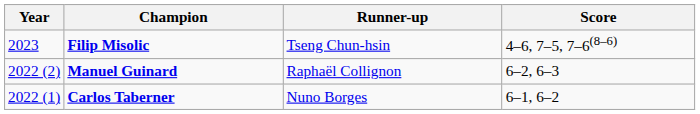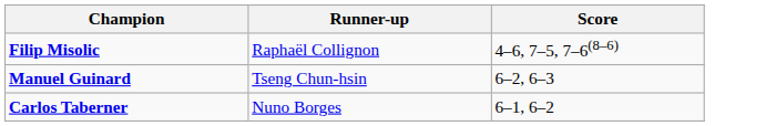 <table class="wikitable" style="font-size:90%">
 <tr>
-<th>Year</th>
 <th width="200">Champion</th>
 <th width="200">Runner-up</th>
 <th width="175">Score</th>
 </tr>
 <tr>
-<td><a href='#'>2023</a></td>
 <td> <strong><a href='#'>Filip Misolic</a></strong></td>
-<td> <a href='#'>Tseng Chun-hsin</a></td>
+<td> <a href='#'>Raphaël Collignon</a></td>
 <td>4–6, 7–5, 7–6<sup>(8–6)</sup></td>
 </tr>
 <tr>
-<td><a href='#'>2022 (2)</a></td>
 <td> <strong><a href='#'>Manuel Guinard</a></strong></td>
-<td> <a href='#'>Raphaël Collignon</a></td>
+<td> <a href='#'>Tseng Chun-hsin</a></td>
 <td>6–2, 6–3</td>
 </tr>
 <tr>
-<td><a href='#'>2022 (1)</a></td>
 <td> <strong><a href='#'>Carlos Taberner</a></strong></td>
 <td> <a href='#'>Nuno Borges</a></td>
 <td>6–1, 6–2</td>
 </tr>
 </table>
